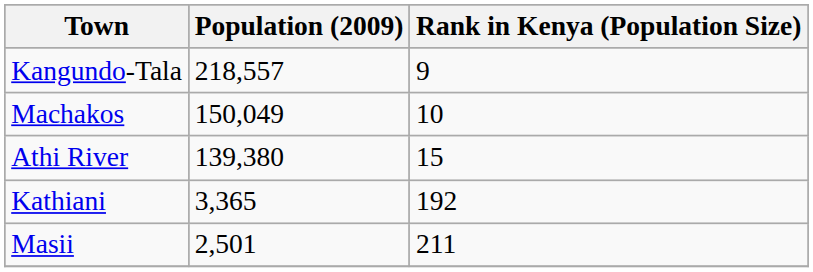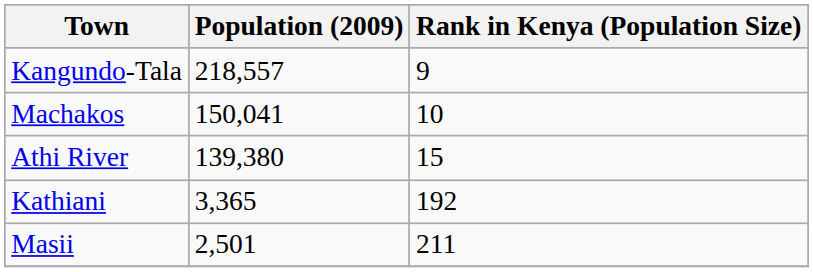 <table class="sortable wikitable">
 <tr>
 <th>Town</th>
 <th>Population (2009)</th>
 <th>Rank in Kenya (Population Size)</th>
 </tr>
 <tr>
 <td><a href='#'>Kangundo</a>-Tala</td>
 <td>218,557</td>
 <td>9</td>
 </tr>
 <tr>
 <td><a href='#'>Machakos</a></td>
-<td>150,049</td>
+<td>150,041</td>
 <td>10</td>
 </tr>
 <tr>
 <td><a href='#'>Athi River</a></td>
 <td>139,380</td>
 <td>15</td>
 </tr>
 <tr>
 <td><a href='#'>Kathiani</a></td>
 <td>3,365</td>
 <td>192</td>
 </tr>
 <tr>
 <td><a href='#'>Masii</a></td>
 <td>2,501</td>
 <td>211</td>
 </tr>
 <tr>
 </tr>
 </table>
